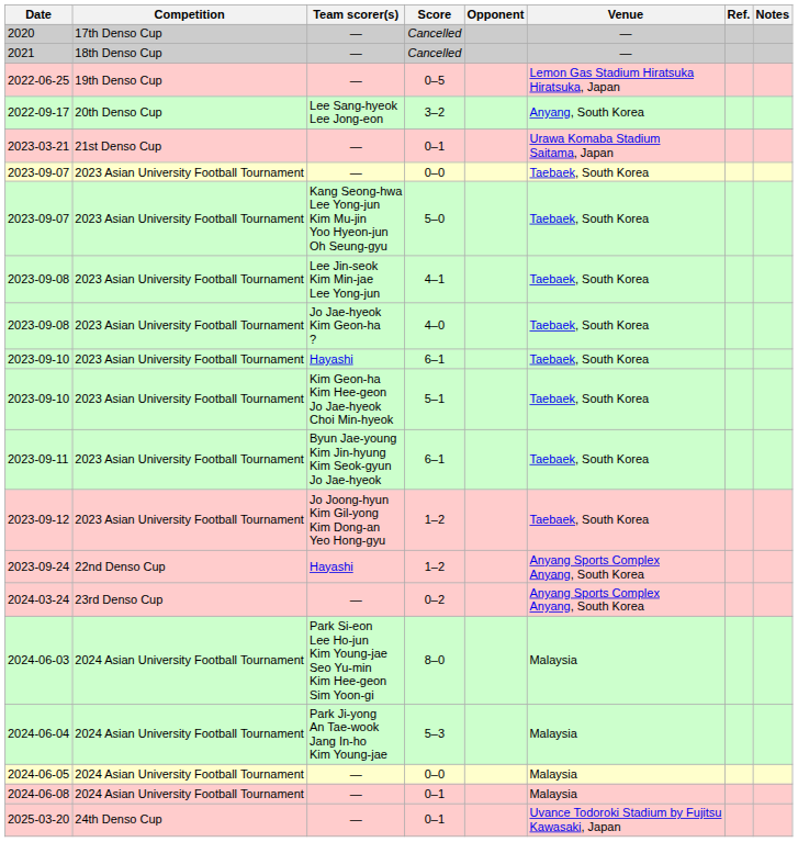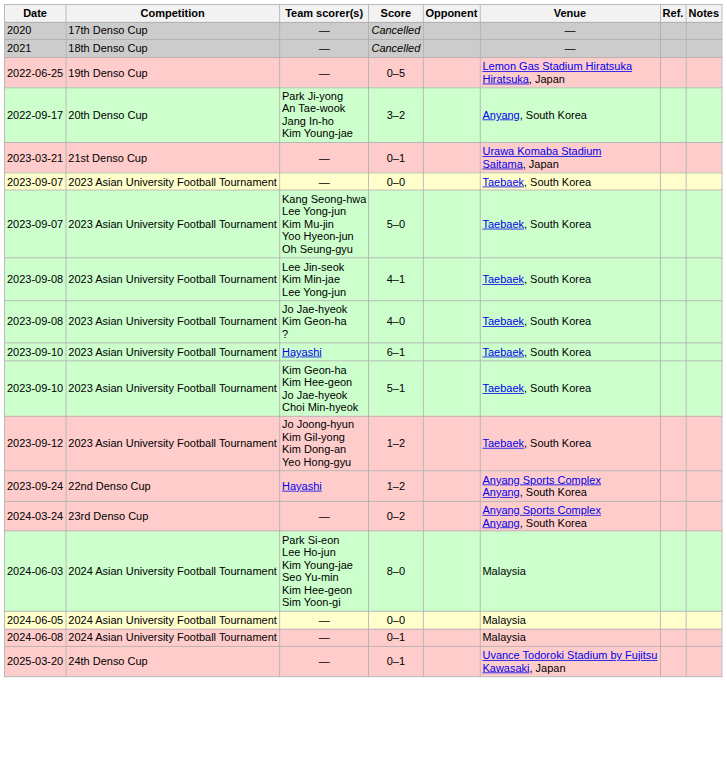 <table class="wikitable" style="font-size:88%;">
 <tr>
 <th>Date</th>
 <th>Competition</th>
 <th>Team scorer(s)</th>
 <th>Score</th>
 <th>Opponent</th>
 <th>Venue</th>
 <th>Ref.</th>
 <th>Notes</th>
 </tr>
 <tr bgcolor="#cccccc">
 <td>2020</td>
 <td>17th Denso Cup</td>
 <td align="center">—</td>
 <td align="center"><em>Cancelled</em></td>
 <td></td>
 <td align="center">—</td>
 <td></td>
 <td></td>
 </tr>
 <tr bgcolor="#cccccc">
 <td>2021</td>
 <td>18th Denso Cup</td>
 <td align="center">—</td>
 <td align="center"><em>Cancelled</em></td>
 <td></td>
 <td align="center">—</td>
 <td></td>
 <td></td>
 </tr>
 <tr bgcolor="#ffcccc">
 <td>2022-06-25</td>
 <td>19th Denso Cup</td>
 <td align="center">—</td>
 <td align="center">0–5</td>
 <td></td>
 <td><a href='#'>Lemon Gas Stadium Hiratsuka</a><br><a href='#'>Hiratsuka</a>, Japan</td>
 <td></td>
 <td></td>
 </tr>
 <tr bgcolor="#ccffcc">
 <td>2022-09-17</td>
 <td>20th Denso Cup</td>
-<td>Lee Sang-hyeok <br>Lee Jong-eon </td>
+<td>Park Ji-yong <br>An Tae-wook <br>Jang In-ho <br>Kim Young-jae </td>
 <td align="center">3–2 </td>
 <td></td>
 <td><a href='#'>Anyang</a>, South Korea</td>
 <td></td>
 <td></td>
 </tr>
 <tr bgcolor="#ffcccc">
 <td>2023-03-21</td>
 <td>21st Denso Cup</td>
 <td align="center">—</td>
 <td align="center">0–1</td>
 <td></td>
 <td><a href='#'>Urawa Komaba Stadium</a><br><a href='#'>Saitama</a>, Japan</td>
 <td></td>
 <td></td>
 </tr>
 <tr bgcolor="#ffffcc">
 <td>2023-09-07</td>
 <td>2023 Asian University Football Tournament</td>
 <td align="center">—</td>
 <td align="center">0–0</td>
 <td></td>
 <td><a href='#'>Taebaek</a>, South Korea</td>
 <td></td>
 <td></td>
 </tr>
 <tr bgcolor="#ccffcc">
 <td>2023-09-07</td>
 <td>2023 Asian University Football Tournament</td>
 <td>Kang Seong-hwa <br>Lee Yong-jun <br>Kim Mu-jin <br>Yoo Hyeon-jun <br>Oh Seung-gyu </td>
 <td align="center">5–0</td>
 <td></td>
 <td><a href='#'>Taebaek</a>, South Korea</td>
 <td></td>
 <td></td>
 </tr>
 <tr bgcolor="#ccffcc">
 <td>2023-09-08</td>
 <td>2023 Asian University Football Tournament</td>
 <td>Lee Jin-seok <br>Kim Min-jae <br>Lee Yong-jun </td>
 <td align="center">4–1</td>
 <td></td>
 <td><a href='#'>Taebaek</a>, South Korea</td>
 <td></td>
 <td></td>
 </tr>
 <tr bgcolor="#ccffcc">
 <td>2023-09-08</td>
 <td>2023 Asian University Football Tournament</td>
 <td>Jo Jae-hyeok <br>Kim Geon-ha <br>? </td>
 <td align="center">4–0</td>
 <td></td>
 <td><a href='#'>Taebaek</a>, South Korea</td>
 <td></td>
 <td></td>
 </tr>
 <tr bgcolor="#ccffcc">
 <td>2023-09-10</td>
 <td>2023 Asian University Football Tournament</td>
 <td><a href='#'>Hayashi</a> </td>
 <td align="center">6–1</td>
 <td></td>
 <td><a href='#'>Taebaek</a>, South Korea</td>
 <td></td>
 <td></td>
 </tr>
 <tr bgcolor="#ccffcc">
 <td>2023-09-10</td>
 <td>2023 Asian University Football Tournament</td>
 <td>Kim Geon-ha <br>Kim Hee-geon <br>Jo Jae-hyeok <br>Choi Min-hyeok </td>
 <td align="center">5–1</td>
 <td></td>
 <td><a href='#'>Taebaek</a>, South Korea</td>
 <td></td>
 <td></td>
 </tr>
-<tr bgcolor="#ccffcc">
-<td>2023-09-11</td>
-<td>2023 Asian University Football Tournament</td>
-<td>Byun Jae-young <br>Kim Jin-hyung <br>Kim Seok-gyun <br>Jo Jae-hyeok </td>
-<td align="center">6–1</td>
-<td></td>
-<td><a href='#'>Taebaek</a>, South Korea</td>
-<td></td>
-<td></td>
-</tr>
 <tr bgcolor="#ffcccc">
 <td>2023-09-12</td>
 <td>2023 Asian University Football Tournament</td>
 <td>Jo Joong-hyun <br>Kim Gil-yong <br>Kim Dong-an <br>Yeo Hong-gyu </td>
 <td align="center">1–2</td>
 <td></td>
 <td><a href='#'>Taebaek</a>, South Korea</td>
 <td></td>
 <td></td>
 </tr>
 <tr bgcolor="#ffcccc">
 <td>2023-09-24</td>
 <td>22nd Denso Cup</td>
 <td><a href='#'>Hayashi</a> </td>
 <td align="center">1–2</td>
 <td></td>
 <td><a href='#'>Anyang Sports Complex</a><br><a href='#'>Anyang</a>, South Korea</td>
 <td></td>
 <td></td>
 </tr>
 <tr bgcolor="#ffcccc">
 <td>2024-03-24</td>
 <td>23rd Denso Cup</td>
 <td align="center">—</td>
 <td align="center">0–2</td>
 <td></td>
 <td><a href='#'>Anyang Sports Complex</a><br><a href='#'>Anyang</a>, South Korea</td>
 <td></td>
 <td></td>
 </tr>
 <tr bgcolor="#ccffcc">
 <td>2024-06-03</td>
 <td>2024 Asian University Football Tournament</td>
 <td>Park Si-eon <br>Lee Ho-jun <br>Kim Young-jae <br>Seo Yu-min <br>Kim Hee-geon <br>Sim Yoon-gi </td>
 <td align="center">8–0</td>
 <td></td>
 <td>Malaysia</td>
 <td></td>
 <td></td>
 </tr>
-<tr bgcolor="#ccffcc">
-<td>2024-06-04</td>
-<td>2024 Asian University Football Tournament</td>
-<td>Park Ji-yong <br>An Tae-wook <br>Jang In-ho <br>Kim Young-jae </td>
-<td align="center">5–3</td>
-<td></td>
-<td>Malaysia</td>
-<td></td>
-<td></td>
-</tr>
 <tr bgcolor="#ffffcc">
 <td>2024-06-05</td>
 <td>2024 Asian University Football Tournament</td>
 <td align="center">—</td>
 <td align="center">0–0</td>
 <td></td>
 <td>Malaysia</td>
 <td></td>
 <td></td>
 </tr>
 <tr bgcolor="#ffcccc">
 <td>2024-06-08</td>
 <td>2024 Asian University Football Tournament</td>
 <td align="center">—</td>
 <td align="center">0–1</td>
 <td></td>
 <td>Malaysia</td>
 <td></td>
 <td></td>
 </tr>
 <tr bgcolor="#ffcccc">
 <td>2025-03-20</td>
 <td>24th Denso Cup</td>
 <td align="center">—</td>
 <td align="center">0–1</td>
 <td></td>
 <td><a href='#'>Uvance Todoroki Stadium by Fujitsu</a><br><a href='#'>Kawasaki</a>, Japan</td>
 <td></td>
 <td></td>
 </tr>
 </table>
